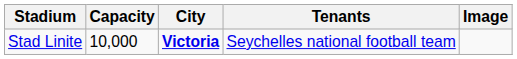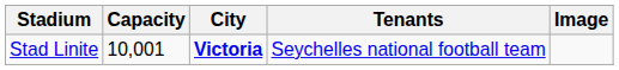 <table class="wikitable sortable">
 <tr>
 <th>Stadium</th>
 <th>Capacity</th>
 <th>City</th>
 <th>Tenants</th>
 <th>Image</th>
 </tr>
 <tr>
 <td><a href='#'>Stad Linite</a></td>
-<td>10,000</td>
+<td>10,001</td>
 <td><strong><a href='#'>Victoria</a></strong></td>
 <td><a href='#'>Seychelles national football team</a></td>
 <td></td>
 </tr>
 </table>
